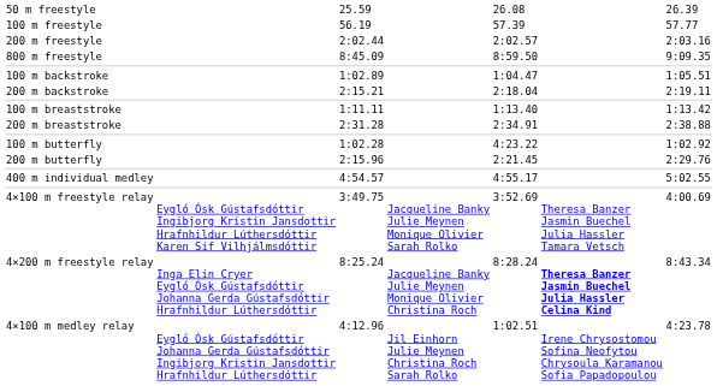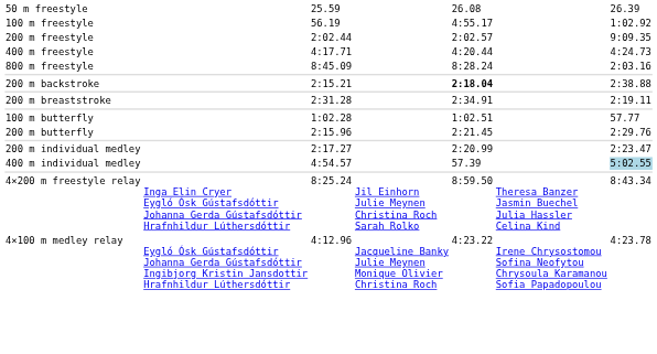 <table>
 <tr valign="top">
 <td>50 m freestyle</td>
 <td></td>
 <td>25.59</td>
 <td></td>
 <td>26.08</td>
 <td></td>
 <td>26.39</td>
 </tr>
 <tr valign="top">
 <td>100 m freestyle</td>
 <td></td>
 <td>56.19</td>
 <td></td>
-<td>57.39</td>
+<td>4:55.17</td>
 <td></td>
-<td>57.77</td>
+<td>1:02.92</td>
 </tr>
 <tr valign="top">
 <td>200 m freestyle</td>
 <td></td>
 <td>2:02.44</td>
 <td></td>
 <td>2:02.57</td>
 <td></td>
-<td>2:03.16</td>
+<td>9:09.35</td>
+</tr>
+<tr valign="top">
+<td>400 m freestyle</td>
+<td></td>
+<td>4:17.71</td>
+<td></td>
+<td>4:20.44</td>
+<td></td>
+<td>4:24.73</td>
 </tr>
 <tr valign="top">
 <td>800 m freestyle</td>
 <td></td>
 <td>8:45.09</td>
 <td></td>
-<td>8:59.50</td>
+<td>8:28.24</td>
 <td></td>
-<td>9:09.35</td>
+<td>2:03.16</td>
 </tr>
 <tr bgcolor=#DDDDDD>
 <td colspan=7></td>
-</tr>
-<tr valign="top">
-<td>100 m backstroke</td>
-<td></td>
-<td>1:02.89</td>
-<td></td>
-<td>1:04.47</td>
-<td></td>
-<td>1:05.51</td>
 </tr>
 <tr valign="top">
 <td>200 m backstroke</td>
 <td></td>
 <td>2:15.21</td>
 <td></td>
-<td>2:18.04</td>
+<td><strong>2:18.04</strong></td>
 <td></td>
-<td>2:19.11</td>
+<td>2:38.88</td>
 </tr>
 <tr bgcolor=#DDDDDD>
 <td colspan=7></td>
-</tr>
-<tr valign="top">
-<td>100 m breaststroke</td>
-<td></td>
-<td>1:11.11</td>
-<td></td>
-<td>1:13.40</td>
-<td></td>
-<td>1:13.42</td>
 </tr>
 <tr valign="top">
 <td>200 m breaststroke</td>
 <td></td>
 <td>2:31.28</td>
 <td></td>
 <td>2:34.91</td>
 <td></td>
-<td>2:38.88</td>
+<td>2:19.11</td>
 </tr>
 <tr bgcolor=#DDDDDD>
 <td colspan=7></td>
 </tr>
 <tr valign="top">
 <td>100 m butterfly</td>
 <td></td>
 <td>1:02.28</td>
 <td></td>
-<td>4:23.22</td>
+<td>1:02.51</td>
 <td></td>
-<td>1:02.92</td>
+<td>57.77</td>
 </tr>
 <tr valign="top">
 <td>200 m butterfly</td>
 <td></td>
 <td>2:15.96</td>
 <td></td>
 <td>2:21.45</td>
 <td></td>
 <td>2:29.76</td>
 </tr>
 <tr bgcolor=#DDDDDD>
 <td colspan=7></td>
 </tr>
 <tr valign="top">
+<td>200 m individual medley</td>
+<td></td>
+<td>2:17.27</td>
+<td></td>
+<td>2:20.99</td>
+<td></td>
+<td>2:23.47</td>
+</tr>
+<tr valign="top">
 <td>400 m individual medley</td>
 <td></td>
 <td>4:54.57</td>
 <td></td>
-<td>4:55.17</td>
+<td>57.39</td>
 <td></td>
-<td>5:02.55</td>
+<td style="background: lightblue;">5:02.55</td>
 </tr>
 <tr bgcolor=#DDDDDD>
 <td colspan=7></td>
 </tr>
 <tr valign="top">
-<td>4×100 m freestyle relay</td>
-<td><br><a href='#'>Eygló Ósk Gústafsdóttir</a><br><a href='#'>Ingibjorg Kristin Jansdottir</a><br><a href='#'>Hrafnhildur Lúthersdóttir</a><br><a href='#'>Karen Sif Vilhjálmsdóttir</a></td>
-<td>3:49.75</td>
-<td><br><a href='#'>Jacqueline Banky</a><br><a href='#'>Julie Meynen</a><br><a href='#'>Monique Olivier</a><br><a href='#'>Sarah Rolko</a></td>
-<td>3:52.69</td>
-<td><br><a href='#'>Theresa Banzer</a><br><a href='#'>Jasmin Buechel</a><br><a href='#'>Julia Hassler</a><br><a href='#'>Tamara Vetsch</a></td>
-<td>4:00.69</td>
-</tr>
-<tr valign="top">
 <td>4×200 m freestyle relay</td>
 <td><br><a href='#'>Inga Elin Cryer</a><br><a href='#'>Eygló Ósk Gústafsdóttir</a><br><a href='#'>Johanna Gerda Gústafsdóttir</a><br><a href='#'>Hrafnhildur Lúthersdóttir</a></td>
 <td>8:25.24</td>
-<td><br><a href='#'>Jacqueline Banky</a><br><a href='#'>Julie Meynen</a><br><a href='#'>Monique Olivier</a><br><a href='#'>Christina Roch</a></td>
-<td>8:28.24</td>
-<td><strong><br><a href='#'>Theresa Banzer</a><br><a href='#'>Jasmin Buechel</a><br><a href='#'>Julia Hassler</a><br><a href='#'>Celina Kind</a></strong></td>
+<td><br><a href='#'>Jil Einhorn</a><br><a href='#'>Julie Meynen</a><br><a href='#'>Christina Roch</a><br><a href='#'>Sarah Rolko</a></td>
+<td>8:59.50</td>
+<td><br><a href='#'>Theresa Banzer</a><br><a href='#'>Jasmin Buechel</a><br><a href='#'>Julia Hassler</a><br><a href='#'>Celina Kind</a></td>
 <td>8:43.34</td>
 </tr>
 <tr valign="top">
 <td>4×100 m medley relay</td>
 <td><br><a href='#'>Eygló Ósk Gústafsdóttir</a><br><a href='#'>Johanna Gerda Gústafsdóttir</a><br><a href='#'>Ingibjorg Kristin Jansdottir</a><br><a href='#'>Hrafnhildur Lúthersdóttir</a></td>
 <td>4:12.96</td>
-<td><br><a href='#'>Jil Einhorn</a><br><a href='#'>Julie Meynen</a><br><a href='#'>Christina Roch</a><br><a href='#'>Sarah Rolko</a></td>
-<td>1:02.51</td>
+<td><br><a href='#'>Jacqueline Banky</a><br><a href='#'>Julie Meynen</a><br><a href='#'>Monique Olivier</a><br><a href='#'>Christina Roch</a></td>
+<td>4:23.22</td>
 <td><br><a href='#'>Irene Chrysostomou</a><br><a href='#'>Sofina Neofytou</a><br><a href='#'>Chrysoula Karamanou</a><br><a href='#'>Sofia Papadopoulou</a></td>
 <td>4:23.78</td>
 </tr>
 </table>
